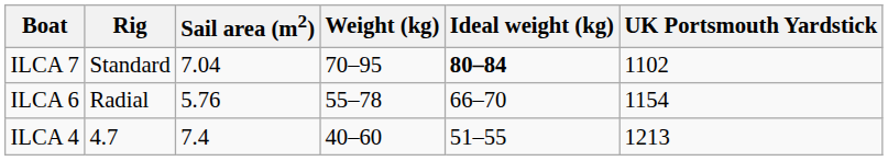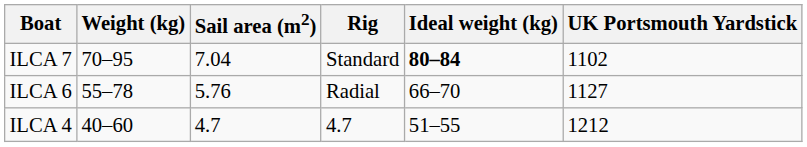 <table class="wikitable">
 <tr>
 <th>Boat</th>
+<th>Weight (kg)</th>
+<th>Sail area (m<sup>2</sup>)</th>
 <th>Rig </th>
-<th>Sail area (m<sup>2</sup>)</th>
-<th>Weight (kg)</th>
 <th>Ideal weight (kg)</th>
 <th>UK Portsmouth Yardstick</th>
 </tr>
 <tr>
 <td>ILCA 7</td>
+<td>70–95</td>
+<td>7.04</td>
 <td>Standard</td>
-<td>7.04</td>
-<td>70–95</td>
 <td><strong>80–84</strong></td>
 <td>1102</td>
 </tr>
 <tr>
 <td>ILCA 6</td>
+<td>55–78</td>
+<td>5.76</td>
 <td>Radial</td>
-<td>5.76</td>
-<td>55–78</td>
 <td>66–70</td>
-<td>1154</td>
+<td>1127</td>
 </tr>
 <tr>
 <td>ILCA 4</td>
+<td>40–60</td>
 <td>4.7</td>
-<td>7.4</td>
-<td>40–60</td>
+<td>4.7</td>
 <td>51–55</td>
-<td>1213</td>
+<td>1212</td>
 </tr>
 </table>
